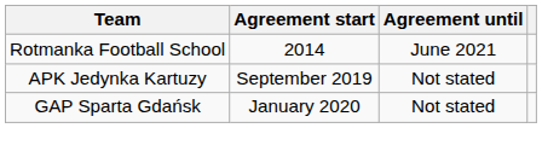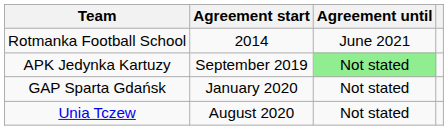 <table class="wikitable" style="text-align: center">
 <tr>
 <th>Team</th>
 <th>Agreement start</th>
 <th>Agreement until</th>
 <th></th>
 </tr>
 <tr>
 <td>Rotmanka Football School</td>
 <td>2014</td>
 <td>June 2021</td>
 <td></td>
 </tr>
 <tr>
 <td>APK Jedynka Kartuzy</td>
 <td>September 2019</td>
-<td>Not stated</td>
+<td style="background: lightgreen;">Not stated</td>
 <td></td>
 </tr>
 <tr>
 <td>GAP Sparta Gdańsk</td>
 <td>January 2020</td>
 <td>Not stated</td>
 <td></td>
 </tr>
+<tr>
+<td><a href='#'>Unia Tczew</a></td>
+<td>August 2020</td>
+<td>Not stated</td>
+<td></td>
+</tr>
 </table>
